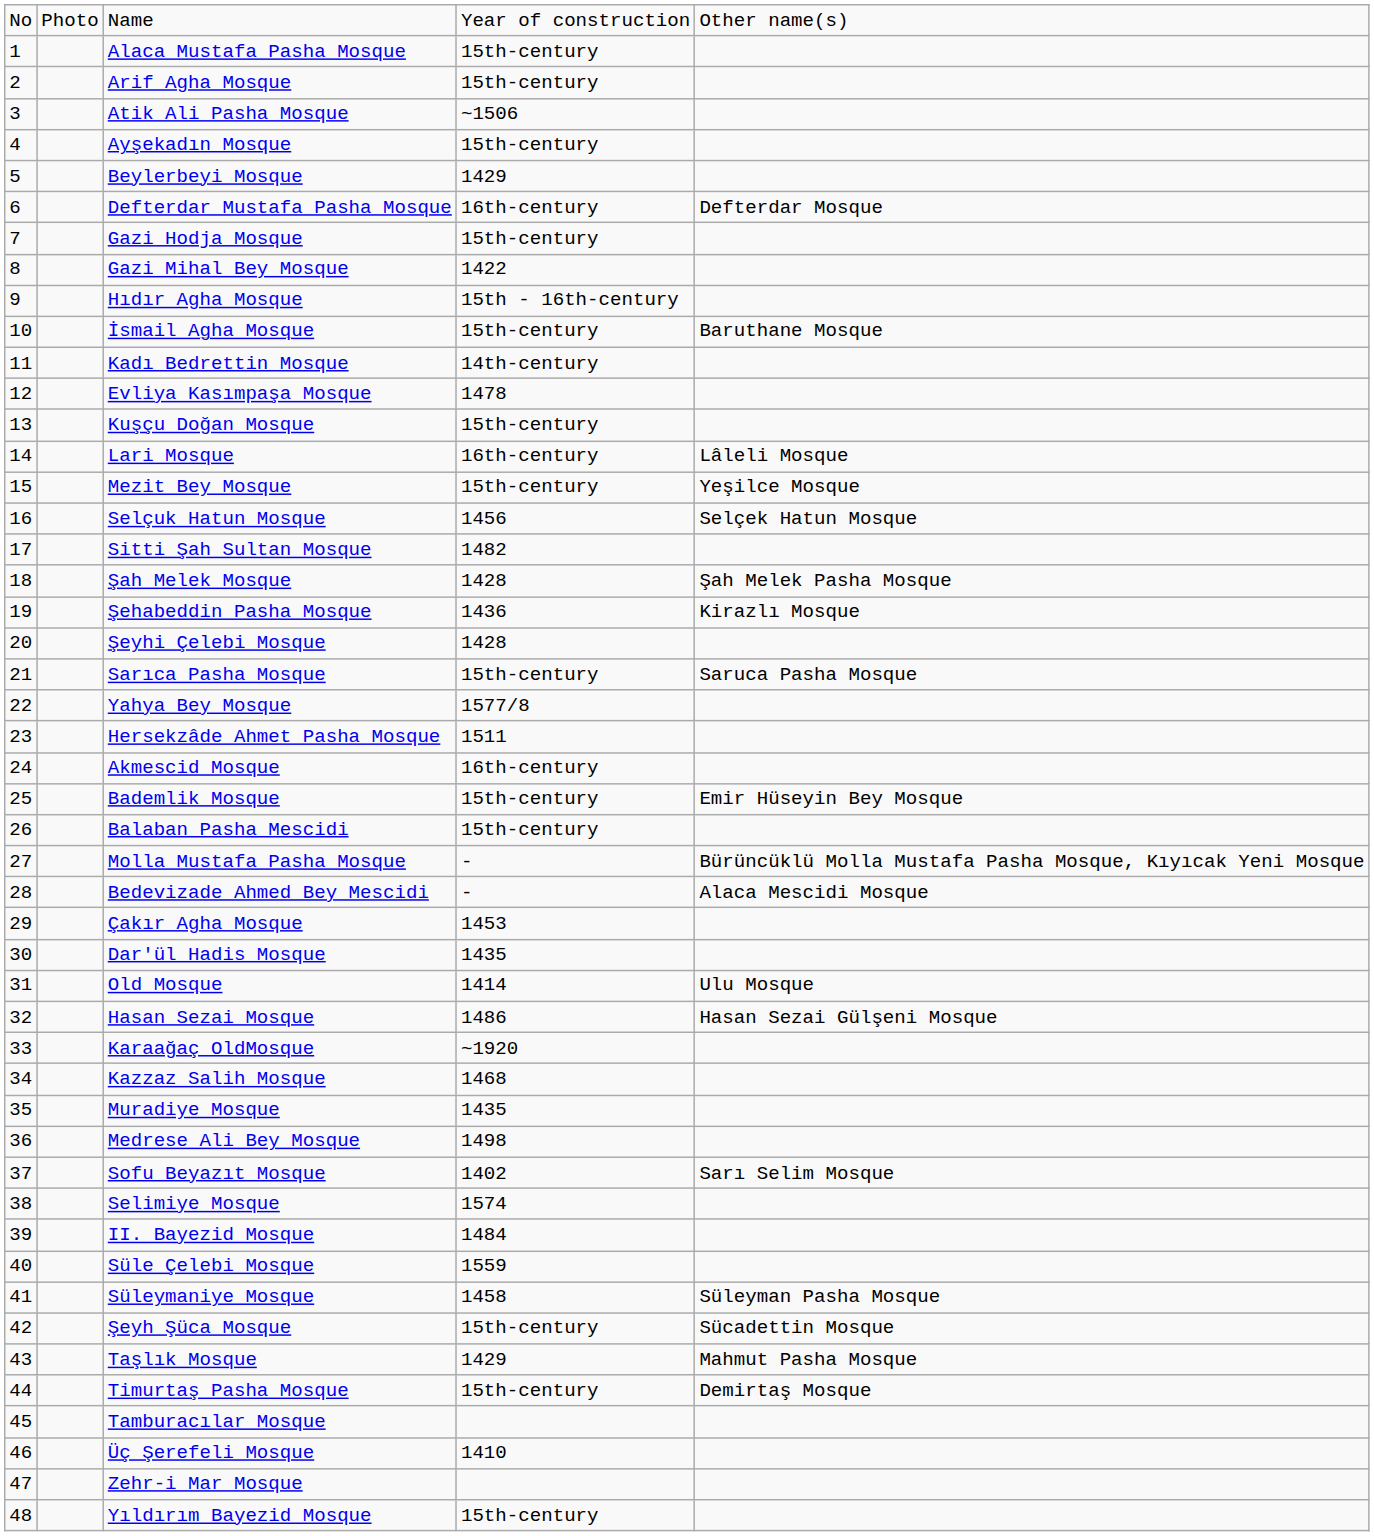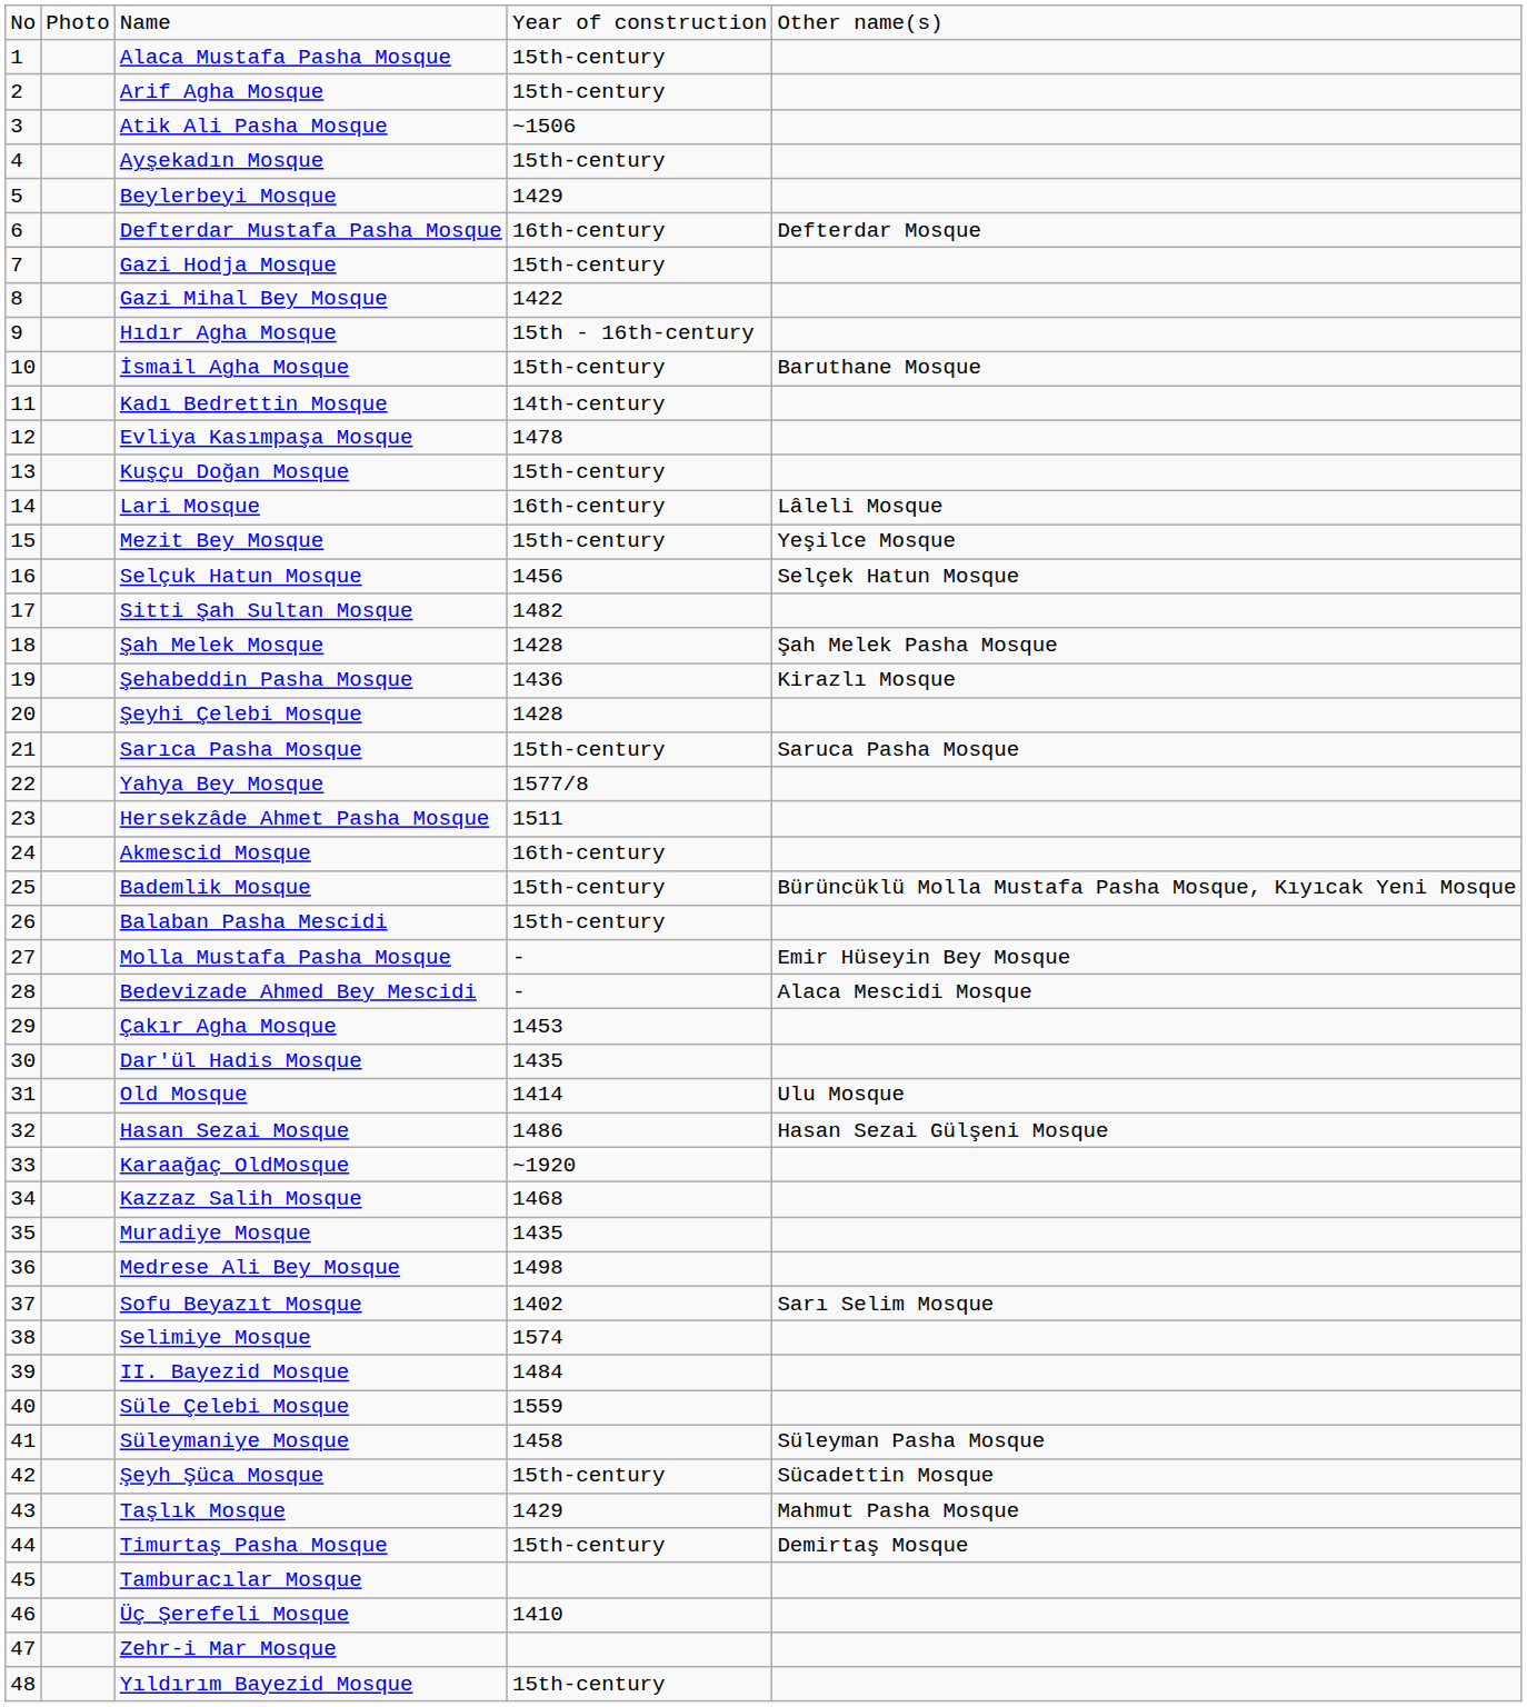 <table class="wikitable">
 <tr>
 <td>No</td>
 <td>Photo</td>
 <td>Name</td>
 <td>Year of construction</td>
 <td>Other name(s)</td>
 </tr>
 <tr>
 <td>1</td>
 <td></td>
 <td><a href='#'>Alaca Mustafa Pasha Mosque</a></td>
 <td>15th-century</td>
 <td></td>
 </tr>
 <tr>
 <td>2</td>
 <td></td>
 <td><a href='#'>Arif Agha Mosque</a></td>
 <td>15th-century</td>
 <td></td>
 </tr>
 <tr>
 <td>3</td>
 <td></td>
 <td><a href='#'>Atik Ali Pasha Mosque</a></td>
 <td>~1506</td>
 <td></td>
 </tr>
 <tr>
 <td>4</td>
 <td></td>
 <td><a href='#'>Ayşekadın Mosque</a></td>
 <td>15th-century</td>
 <td></td>
 </tr>
 <tr>
 <td>5</td>
 <td></td>
 <td><a href='#'>Beylerbeyi Mosque</a></td>
 <td>1429</td>
 <td></td>
 </tr>
 <tr>
 <td>6</td>
 <td></td>
 <td><a href='#'>Defterdar Mustafa Pasha Mosque</a></td>
 <td>16th-century</td>
 <td>Defterdar Mosque</td>
 </tr>
 <tr>
 <td>7</td>
 <td></td>
 <td><a href='#'>Gazi Hodja Mosque</a></td>
 <td>15th-century</td>
 <td></td>
 </tr>
 <tr>
 <td>8</td>
 <td></td>
 <td><a href='#'>Gazi Mihal Bey Mosque</a></td>
 <td>1422</td>
 <td></td>
 </tr>
 <tr>
 <td>9</td>
 <td></td>
 <td><a href='#'>Hıdır Agha Mosque</a></td>
 <td>15th - 16th-century</td>
 <td></td>
 </tr>
 <tr>
 <td>10</td>
 <td></td>
 <td><a href='#'>İsmail Agha Mosque</a></td>
 <td>15th-century</td>
 <td>Baruthane Mosque</td>
 </tr>
 <tr>
 <td>11</td>
 <td></td>
 <td><a href='#'>Kadı Bedrettin Mosque</a></td>
 <td>14th-century</td>
 <td></td>
 </tr>
 <tr>
 <td>12</td>
 <td></td>
 <td><a href='#'>Evliya Kasımpaşa Mosque</a></td>
 <td>1478</td>
 <td></td>
 </tr>
 <tr>
 <td>13</td>
 <td></td>
 <td><a href='#'>Kuşçu Doğan Mosque</a></td>
 <td>15th-century</td>
 <td></td>
 </tr>
 <tr>
 <td>14</td>
 <td></td>
 <td><a href='#'>Lari Mosque</a></td>
 <td>16th-century</td>
 <td>Lâleli Mosque</td>
 </tr>
 <tr>
 <td>15</td>
 <td></td>
 <td><a href='#'>Mezit Bey Mosque</a></td>
 <td>15th-century</td>
 <td>Yeşilce Mosque</td>
 </tr>
 <tr>
 <td>16</td>
 <td></td>
 <td><a href='#'>Selçuk Hatun Mosque</a></td>
 <td>1456</td>
 <td>Selçek Hatun Mosque</td>
 </tr>
 <tr>
 <td>17</td>
 <td></td>
 <td><a href='#'>Sitti Şah Sultan Mosque</a></td>
 <td>1482</td>
 <td></td>
 </tr>
 <tr>
 <td>18</td>
 <td></td>
 <td><a href='#'>Şah Melek Mosque</a></td>
 <td>1428</td>
 <td>Şah Melek Pasha Mosque</td>
 </tr>
 <tr>
 <td>19</td>
 <td></td>
 <td><a href='#'>Şehabeddin Pasha Mosque</a></td>
 <td>1436</td>
 <td>Kirazlı Mosque</td>
 </tr>
 <tr>
 <td>20</td>
 <td></td>
 <td><a href='#'>Şeyhi Çelebi Mosque</a></td>
 <td>1428</td>
 <td></td>
 </tr>
 <tr>
 <td>21</td>
 <td></td>
 <td><a href='#'>Sarıca Pasha Mosque</a></td>
 <td>15th-century</td>
 <td>Saruca Pasha Mosque</td>
 </tr>
 <tr>
 <td>22</td>
 <td></td>
 <td><a href='#'>Yahya Bey Mosque</a></td>
 <td>1577/8</td>
 <td></td>
 </tr>
 <tr>
 <td>23</td>
 <td></td>
 <td><a href='#'>Hersekzâde Ahmet Pasha Mosque</a></td>
 <td>1511</td>
 <td></td>
 </tr>
 <tr>
 <td>24</td>
 <td></td>
 <td><a href='#'>Akmescid Mosque</a></td>
 <td>16th-century</td>
 <td></td>
 </tr>
 <tr>
 <td>25</td>
 <td></td>
 <td><a href='#'>Bademlik Mosque</a></td>
 <td>15th-century</td>
-<td>Emir Hüseyin Bey Mosque</td>
+<td>Bürüncüklü Molla Mustafa Pasha Mosque, Kıyıcak Yeni Mosque</td>
 </tr>
 <tr>
 <td>26</td>
 <td></td>
 <td><a href='#'>Balaban Pasha Mescidi</a></td>
 <td>15th-century</td>
 <td></td>
 </tr>
 <tr>
 <td>27</td>
 <td></td>
 <td><a href='#'>Molla Mustafa Pasha Mosque</a></td>
 <td>-</td>
-<td>Bürüncüklü Molla Mustafa Pasha Mosque, Kıyıcak Yeni Mosque</td>
+<td>Emir Hüseyin Bey Mosque</td>
 </tr>
 <tr>
 <td>28</td>
 <td></td>
 <td><a href='#'>Bedevizade Ahmed Bey Mescidi</a></td>
 <td>-</td>
 <td>Alaca Mescidi Mosque</td>
 </tr>
 <tr>
 <td>29</td>
 <td></td>
 <td><a href='#'>Çakır Agha Mosque</a></td>
 <td>1453</td>
 <td></td>
 </tr>
 <tr>
 <td>30</td>
 <td></td>
 <td><a href='#'>Dar'ül Hadis Mosque</a></td>
 <td>1435</td>
 <td></td>
 </tr>
 <tr>
 <td>31</td>
 <td></td>
 <td><a href='#'>Old Mosque</a></td>
 <td>1414</td>
 <td>Ulu Mosque</td>
 </tr>
 <tr>
 <td>32</td>
 <td></td>
 <td><a href='#'>Hasan Sezai Mosque</a></td>
 <td>1486</td>
 <td>Hasan Sezai Gülşeni Mosque</td>
 </tr>
 <tr>
 <td>33</td>
 <td></td>
 <td><a href='#'>Karaağaç OldMosque</a></td>
 <td>~1920</td>
 <td></td>
 </tr>
 <tr>
 <td>34</td>
 <td></td>
 <td><a href='#'>Kazzaz Salih Mosque</a></td>
 <td>1468</td>
 <td></td>
 </tr>
 <tr>
 <td>35</td>
 <td></td>
 <td><a href='#'>Muradiye Mosque</a></td>
 <td>1435</td>
 <td></td>
 </tr>
 <tr>
 <td>36</td>
 <td></td>
 <td><a href='#'>Medrese Ali Bey Mosque</a></td>
 <td>1498</td>
 <td></td>
 </tr>
 <tr>
 <td>37</td>
 <td></td>
 <td><a href='#'>Sofu Beyazıt Mosque</a></td>
 <td>1402</td>
 <td>Sarı Selim Mosque</td>
 </tr>
 <tr>
 <td>38</td>
 <td></td>
 <td><a href='#'>Selimiye Mosque</a></td>
 <td>1574</td>
 <td></td>
 </tr>
 <tr>
 <td>39</td>
 <td></td>
 <td><a href='#'>II. Bayezid Mosque</a></td>
 <td>1484</td>
 <td></td>
 </tr>
 <tr>
 <td>40</td>
 <td></td>
 <td><a href='#'>Süle Çelebi Mosque</a></td>
 <td>1559</td>
 <td></td>
 </tr>
 <tr>
 <td>41</td>
 <td></td>
 <td><a href='#'>Süleymaniye Mosque</a></td>
 <td>1458</td>
 <td>Süleyman Pasha Mosque</td>
 </tr>
 <tr>
 <td>42</td>
 <td></td>
 <td><a href='#'>Şeyh Şüca Mosque</a></td>
 <td>15th-century</td>
 <td>Sücadettin Mosque</td>
 </tr>
 <tr>
 <td>43</td>
 <td></td>
 <td><a href='#'>Taşlık Mosque</a></td>
 <td>1429</td>
 <td>Mahmut Pasha Mosque</td>
 </tr>
 <tr>
 <td>44</td>
 <td></td>
 <td><a href='#'>Timurtaş Pasha Mosque</a></td>
 <td>15th-century</td>
 <td>Demirtaş Mosque</td>
 </tr>
 <tr>
 <td>45</td>
 <td></td>
 <td><a href='#'>Tamburacılar Mosque</a></td>
 <td></td>
 <td></td>
 </tr>
 <tr>
 <td>46</td>
 <td></td>
 <td><a href='#'>Üç Şerefeli Mosque</a></td>
 <td>1410</td>
 <td></td>
 </tr>
 <tr>
 <td>47</td>
 <td></td>
 <td><a href='#'>Zehr-i Mar Mosque</a></td>
 <td></td>
 <td></td>
 </tr>
 <tr>
 <td>48</td>
 <td></td>
 <td><a href='#'>Yıldırım Bayezid Mosque</a></td>
 <td>15th-century</td>
 <td></td>
 </tr>
 </table>
